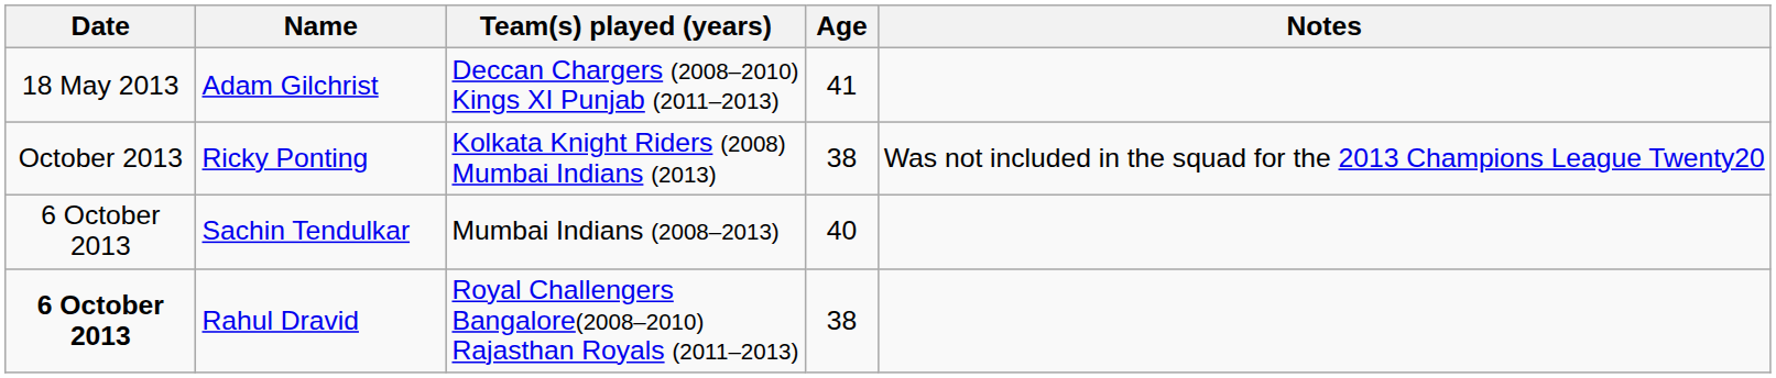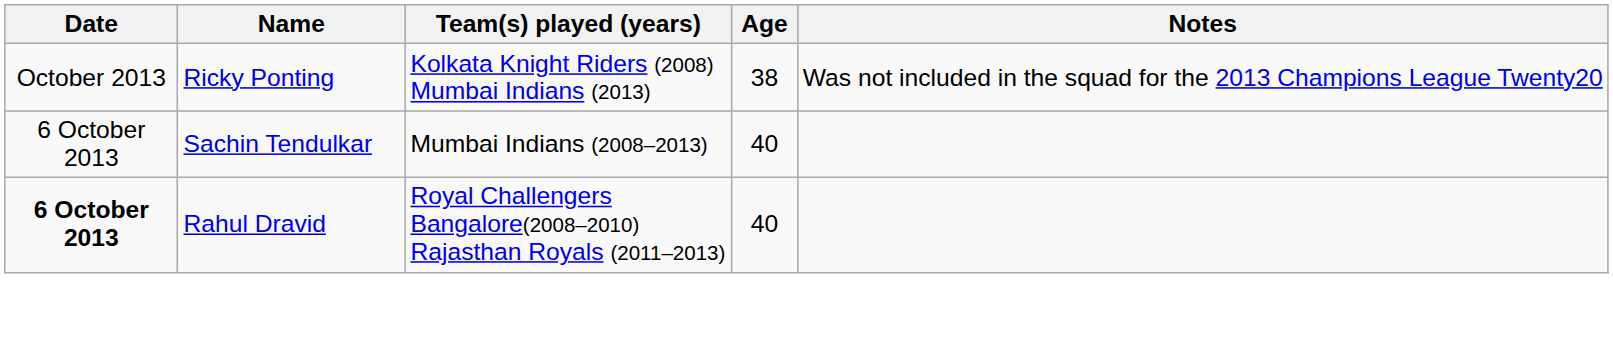 <table class="wikitable">
 <tr>
 <th style="width:105px">Date</th>
 <th style="width:140px">Name</th>
 <th style="width:205px">Team(s) played (years)</th>
 <th style="width:35px">Age</th>
 <th>Notes</th>
-</tr>
-<tr>
-<td align=center>18 May 2013</td>
-<td> <a href='#'>Adam Gilchrist</a></td>
-<td><a href='#'>Deccan Chargers</a> <small>(2008–2010)</small><br><a href='#'>Kings XI Punjab</a> <small>(2011–2013)</small></td>
-<td align=center>41</td>
-<td></td>
 </tr>
 <tr>
 <td align=center>October 2013</td>
 <td> <a href='#'>Ricky Ponting</a></td>
 <td><a href='#'>Kolkata Knight Riders</a> <small>(2008)</small><br><a href='#'>Mumbai Indians</a> <small>(2013)</small></td>
 <td align=center>38</td>
 <td>Was not included in the squad for the <a href='#'>2013 Champions League Twenty20</a></td>
 </tr>
 <tr>
 <td align=center>6 October 2013</td>
 <td> <a href='#'>Sachin Tendulkar</a></td>
 <td>Mumbai Indians <small>(2008–2013)</small></td>
 <td align=center>40</td>
 <td></td>
 </tr>
 <tr>
 <td align=center><strong>6 October 2013</strong></td>
 <td> <a href='#'>Rahul Dravid</a></td>
 <td><a href='#'>Royal Challengers Bangalore</a><small>(2008–2010)</small><br><a href='#'>Rajasthan Royals</a> <small>(2011–2013)</small></td>
-<td align=center>38</td>
+<td align=center>40</td>
 <td></td>
 </tr>
 </table>
